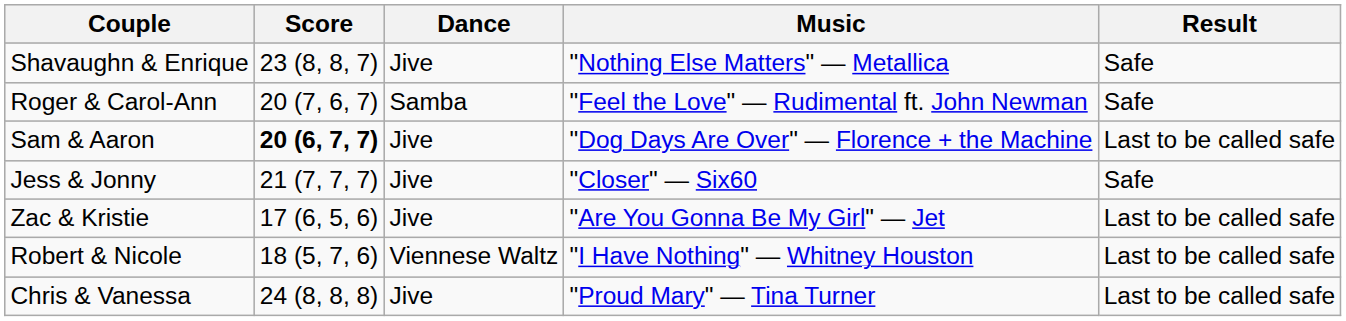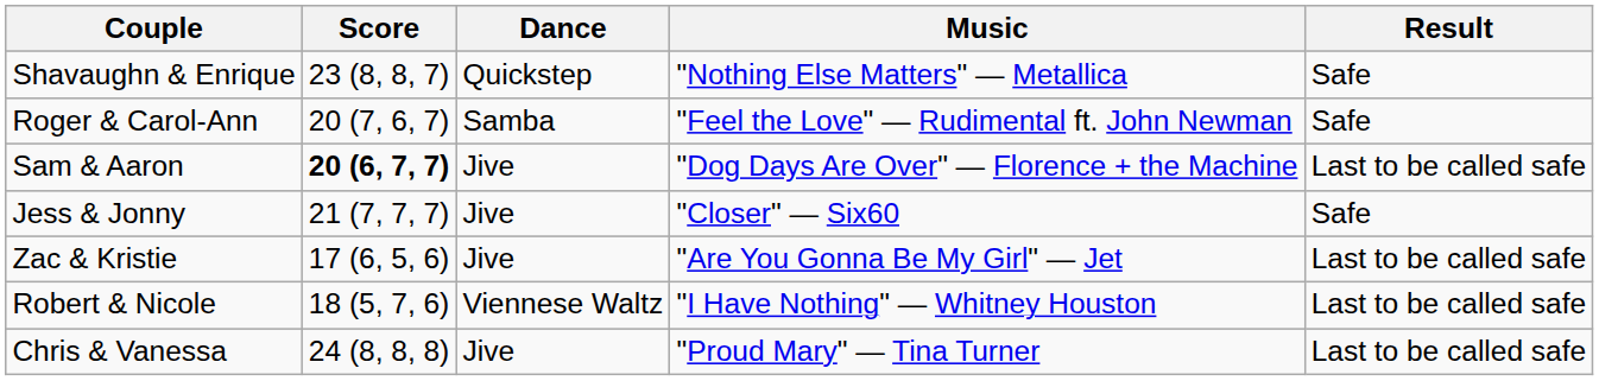 <table class="wikitable sortable">
 <tr>
 <th rowspan="1">Couple</th>
 <th colspan="1">Score</th>
 <th rowspan="1">Dance</th>
 <th rowspan="1">Music</th>
 <th rowspan="1">Result</th>
 </tr>
 <tr>
 <td>Shavaughn & Enrique</td>
 <td>23 (8, 8, 7)</td>
-<td>Jive</td>
+<td>Quickstep</td>
 <td>"<a href='#'>Nothing Else Matters</a>" — <a href='#'>Metallica</a></td>
 <td>Safe</td>
 </tr>
 <tr>
 <td>Roger & Carol-Ann</td>
 <td>20 (7, 6, 7)</td>
 <td>Samba</td>
 <td>"<a href='#'>Feel the Love</a>" — <a href='#'>Rudimental</a> ft. <a href='#'>John Newman</a></td>
 <td>Safe</td>
 </tr>
 <tr>
 <td>Sam & Aaron</td>
 <td><strong>20 (6, 7, 7)</strong></td>
 <td>Jive</td>
 <td>"<a href='#'>Dog Days Are Over</a>" — <a href='#'>Florence + the Machine</a></td>
 <td>Last to be called safe</td>
 </tr>
 <tr>
 <td>Jess & Jonny</td>
 <td>21 (7, 7, 7)</td>
 <td>Jive</td>
 <td>"<a href='#'>Closer</a>" — <a href='#'>Six60</a></td>
 <td>Safe</td>
 </tr>
 <tr>
 <td>Zac & Kristie</td>
 <td>17 (6, 5, 6)</td>
 <td>Jive</td>
 <td>"<a href='#'>Are You Gonna Be My Girl</a>" — <a href='#'>Jet</a></td>
 <td>Last to be called safe</td>
 </tr>
 <tr>
 <td>Robert & Nicole</td>
 <td>18 (5, 7, 6)</td>
 <td>Viennese Waltz</td>
 <td>"<a href='#'>I Have Nothing</a>" — <a href='#'>Whitney Houston</a></td>
 <td>Last to be called safe</td>
 </tr>
 <tr>
 <td>Chris & Vanessa</td>
 <td>24 (8, 8, 8)</td>
 <td>Jive</td>
 <td>"<a href='#'>Proud Mary</a>" — <a href='#'>Tina Turner</a></td>
 <td>Last to be called safe</td>
 </tr>
 </table>
